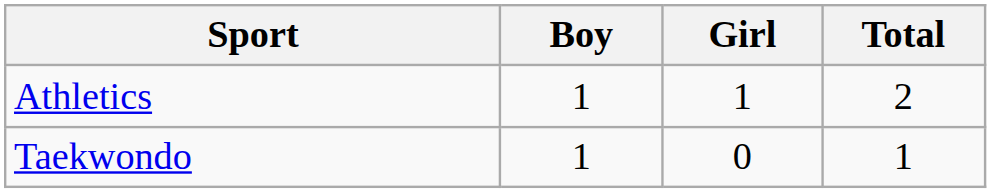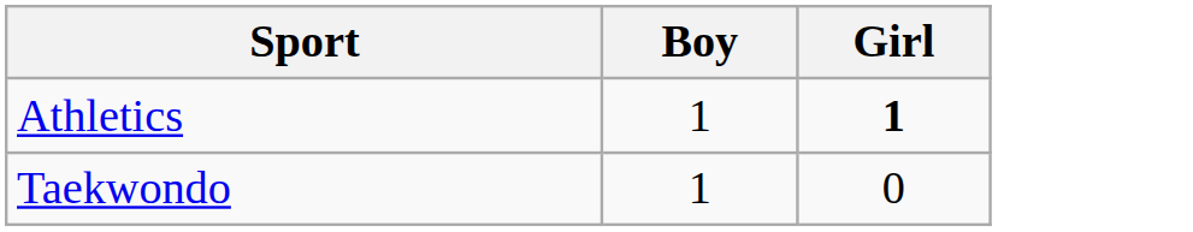 <table class="wikitable" style="text-align:center;">
 <tr>
 <th width=200>Sport</th>
 <th width=60>Boy</th>
 <th width=60>Girl</th>
-<th width=60>Total</th>
 </tr>
 <tr>
 <td align=left><a href='#'>Athletics</a></td>
 <td>1</td>
-<td>1</td>
-<td>2</td>
+<td><strong>1</strong></td>
 </tr>
 <tr>
 <td align=left><a href='#'>Taekwondo</a></td>
 <td>1</td>
 <td>0</td>
-<td>1</td>
 </tr>
 </table>
